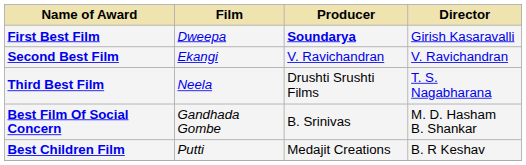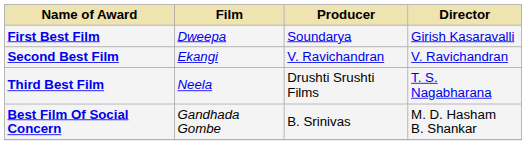 <table class="wikitable" style="width:100%;">
 <tr>
 <th style="background-color:#EFE4B0;">Name of Award</th>
 <th style="background-color:#EFE4B0;">Film</th>
 <th style="background-color:#EFE4B0;">Producer</th>
 <th style="background-color:#EFE4B0;">Director</th>
 </tr>
 <tr style="background-color:#F4F4F4">
 <td><strong><a href='#'>First Best Film</a></strong></td>
 <td><em><a href='#'>Dweepa</a></em></td>
-<td><strong><a href='#'>Soundarya</a></strong></td>
+<td><a href='#'>Soundarya</a></td>
 <td><a href='#'>Girish Kasaravalli</a></td>
 </tr>
 <tr style="background-color:#F4F4F4">
 <td><strong><a href='#'>Second Best Film</a></strong></td>
 <td><em><a href='#'>Ekangi</a></em></td>
 <td><a href='#'>V. Ravichandran</a></td>
 <td><a href='#'>V. Ravichandran</a></td>
 </tr>
 <tr style="background-color:#F4F4F4">
 <td><strong><a href='#'>Third Best Film</a></strong></td>
 <td><em><a href='#'>Neela</a></em></td>
 <td>Drushti Srushti Films</td>
 <td><a href='#'>T. S. Nagabharana</a></td>
 </tr>
 <tr style="background-color:#F4F4F4">
 <td><strong><a href='#'>Best Film Of Social Concern</a></strong></td>
 <td><em>Gandhada Gombe</em></td>
 <td>B. Srinivas</td>
 <td>M. D. Hasham<br>B. Shankar</td>
 </tr>
 <tr style="background-color:#F4F4F4">
-<td><strong><a href='#'>Best Children Film</a></strong></td>
-<td><em>Putti</em></td>
-<td>Medajit Creations</td>
-<td>B. R Keshav</td>
-</tr>
-<tr style="background-color:#F4F4F4">
 </tr>
 </table>
